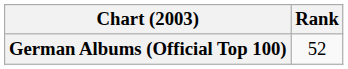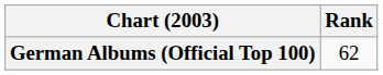 <table class="wikitable sortable plainrowheaders" style="text-align:center">
 <tr>
 <th>Chart (2003)</th>
 <th>Rank</th>
 </tr>
 <tr>
 <th scope="row">German Albums (Official Top 100)</th>
-<td style="text-align:center;">52</td>
+<td style="text-align:center;">62</td>
 </tr>
 </table>
